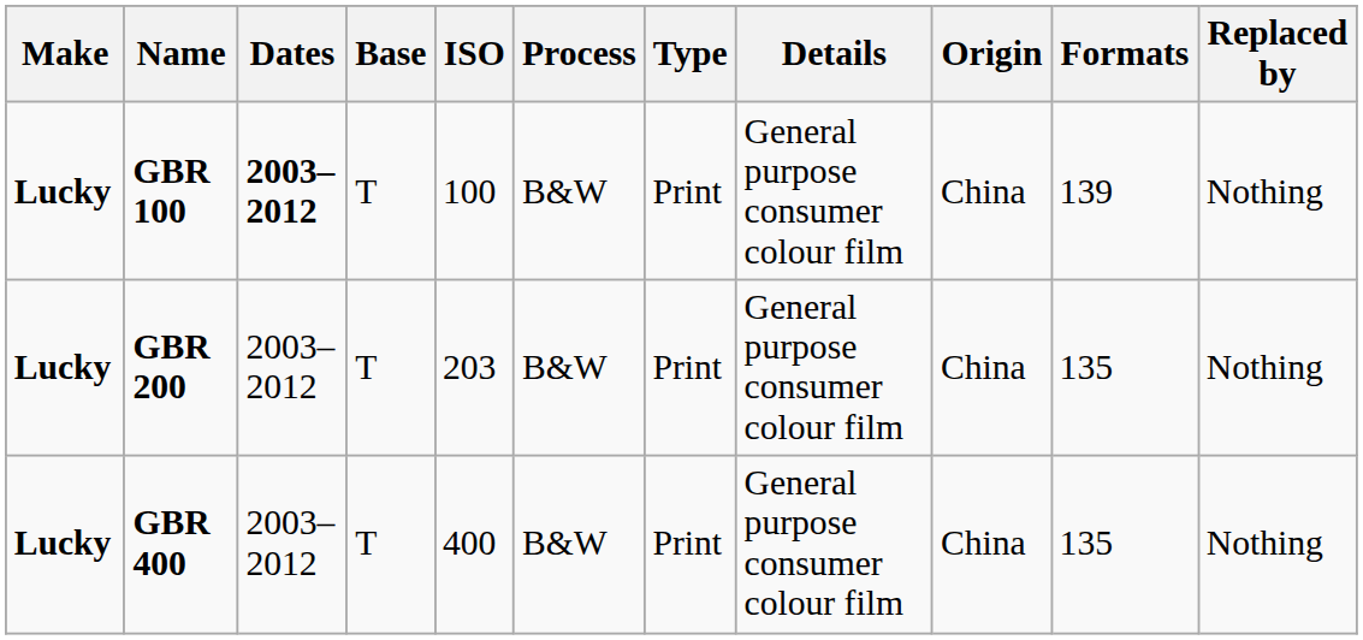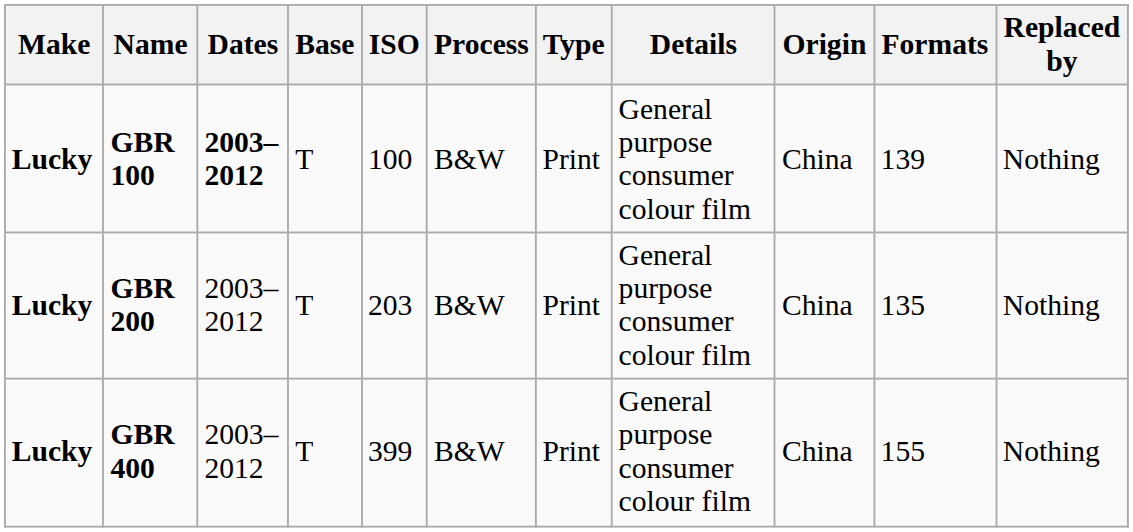 <table class="wikitable">
 <tr>
 <th scope="col" style="width: 100px;">Make</th>
 <th scope="col" style="width: 120px;">Name</th>
 <th scope="col" style="width: 80px;">Dates</th>
 <th scope="col" style="width: 30px;">Base</th>
 <th scope="col" style="width: 45px;">ISO</th>
 <th scope="col" style="width: 40px;">Process</th>
 <th scope="col" style="width: 40px;">Type</th>
 <th scope="col" style="width: 500px;">Details</th>
 <th scope="col" style="width: 60px;">Origin</th>
 <th scope="col" style="width: 80px;">Formats</th>
 <th scope="col" style="width: 80px;">Replaced by</th>
 </tr>
 <tr>
 <td><strong>Lucky</strong></td>
 <td><strong>GBR 100</strong></td>
 <td><strong>2003–2012</strong></td>
 <td>T</td>
 <td>100</td>
 <td>B&W</td>
 <td>Print</td>
 <td>General purpose consumer colour film</td>
 <td>China</td>
 <td>139</td>
 <td>Nothing</td>
 </tr>
 <tr>
 <td><strong>Lucky</strong></td>
 <td><strong>GBR 200</strong></td>
 <td>2003–2012</td>
 <td>T</td>
 <td>203</td>
 <td>B&W</td>
 <td>Print</td>
 <td>General purpose consumer colour film</td>
 <td>China</td>
 <td>135</td>
 <td>Nothing</td>
 </tr>
 <tr>
 <td><strong>Lucky</strong></td>
 <td><strong>GBR 400</strong></td>
 <td>2003–2012</td>
 <td>T</td>
-<td>400</td>
+<td>399</td>
 <td>B&W</td>
 <td>Print</td>
 <td>General purpose consumer colour film</td>
 <td>China</td>
-<td>135</td>
+<td>155</td>
 <td>Nothing</td>
 </tr>
 </table>
